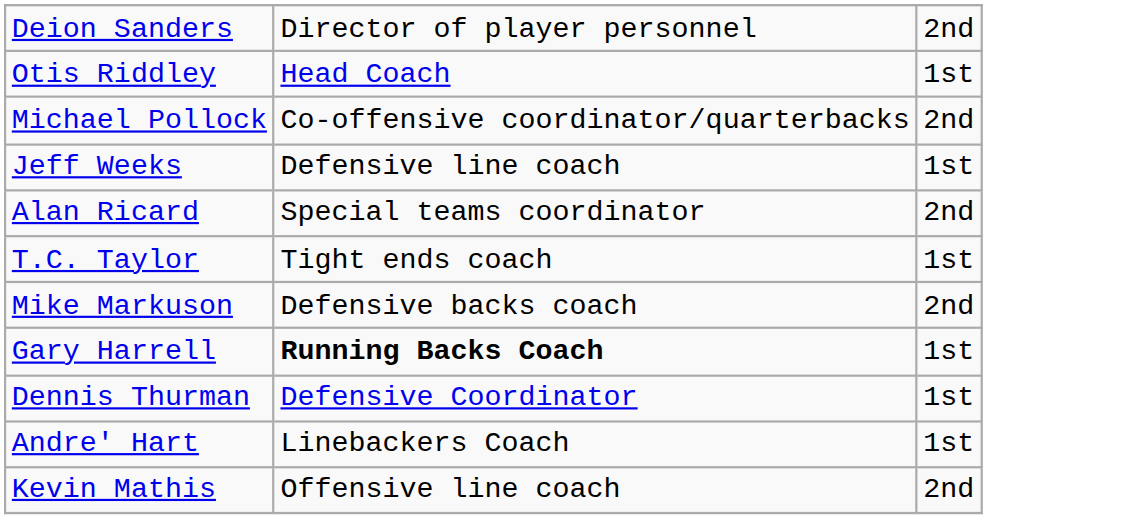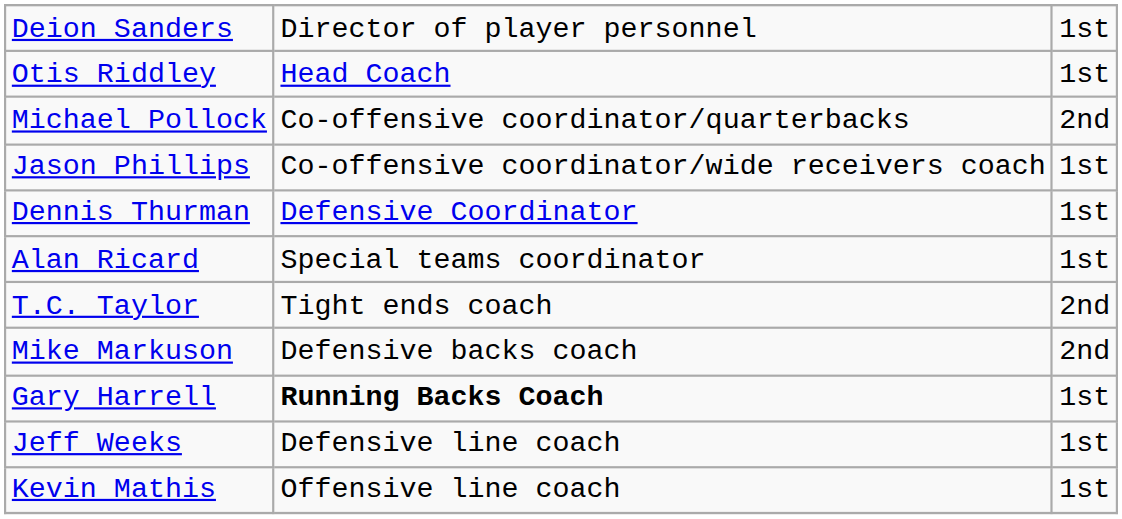 <table class="wikitable">
 <tr>
 </tr>
 <tr>
 <td><a href='#'>Deion Sanders</a></td>
 <td>Director of player personnel</td>
-<td align=center>2nd</td>
+<td align=center>1st</td>
 </tr>
 <tr>
 <td><a href='#'>Otis Riddley</a></td>
 <td><a href='#'>Head Coach</a></td>
 <td align=center>1st</td>
 </tr>
 <tr>
 <td><a href='#'>Michael Pollock</a></td>
 <td>Co-offensive coordinator/quarterbacks</td>
 <td align=center>2nd</td>
 </tr>
 <tr>
-<td><a href='#'>Jeff Weeks</a></td>
-<td>Defensive line coach</td>
+<td><a href='#'>Jason Phillips</a></td>
+<td>Co-offensive coordinator/wide receivers coach</td>
+<td align=center>1st</td>
+</tr>
+<tr>
+<td><a href='#'>Dennis Thurman</a></td>
+<td><a href='#'>Defensive Coordinator</a></td>
 <td align=center>1st</td>
 </tr>
 <tr>
 <td><a href='#'>Alan Ricard</a></td>
 <td>Special teams coordinator</td>
-<td align=center>2nd</td>
+<td align=center>1st</td>
 </tr>
 <tr>
 <td><a href='#'>T.C. Taylor</a></td>
 <td>Tight ends coach</td>
-<td align=center>1st</td>
+<td align=center>2nd</td>
 </tr>
 <tr>
 <td><a href='#'>Mike Markuson</a></td>
 <td>Defensive backs coach</td>
 <td align=center>2nd</td>
 </tr>
 <tr>
 <td><a href='#'>Gary Harrell</a></td>
 <td><strong>Running Backs Coach</strong></td>
 <td align=center>1st</td>
 </tr>
 <tr>
-<td><a href='#'>Dennis Thurman</a></td>
-<td><a href='#'>Defensive Coordinator</a></td>
-<td align=center>1st</td>
-</tr>
-<tr>
-<td><a href='#'>Andre' Hart</a></td>
-<td>Linebackers Coach</td>
+<td><a href='#'>Jeff Weeks</a></td>
+<td>Defensive line coach</td>
 <td align=center>1st</td>
 </tr>
 <tr>
 <td><a href='#'>Kevin Mathis</a></td>
 <td>Offensive line coach</td>
-<td align=center>2nd</td>
+<td align=center>1st</td>
 </tr>
 <tr>
 </tr>
 </table>
